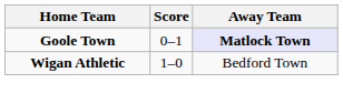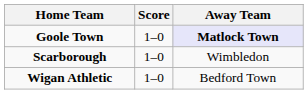 <table class="wikitable" style="text-align:center">
 <tr>
 <th width=150>Home Team</th>
 <th width=20>Score</th>
 <th width=150>Away Team</th>
 </tr>
 <tr>
 <td><strong>Goole Town</strong></td>
-<td>0–1</td>
+<td>1–0</td>
 <td style="background: lavender;"><strong>Matlock Town</strong></td>
+</tr>
+<tr>
+<td><strong>Scarborough</strong></td>
+<td>1–0</td>
+<td>Wimbledon</td>
 </tr>
 <tr>
 <td><strong>Wigan Athletic</strong></td>
 <td>1–0</td>
 <td>Bedford Town</td>
 </tr>
 </table>
